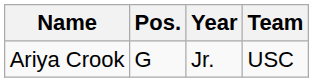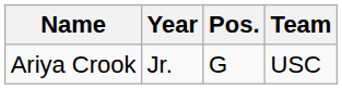 <table class="wikitable sortable" style="font-size:110%;" border="1">
 <tr>
 <th>Name</th>
+<th>Year</th>
 <th>Pos.</th>
-<th>Year</th>
 <th>Team</th>
 </tr>
 <tr>
 <td>Ariya Crook</td>
+<td>Jr.</td>
 <td>G</td>
-<td>Jr.</td>
 <td>USC</td>
 </tr>
 </table>
